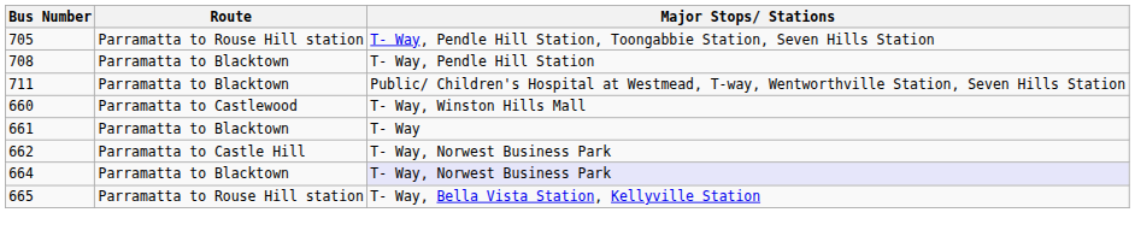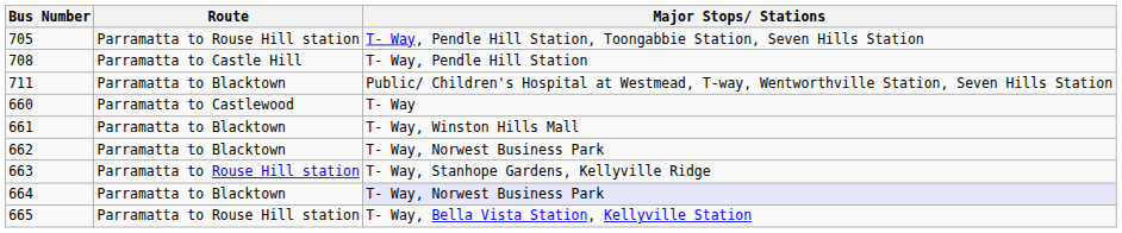 <table class="wikitable">
 <tr>
 <th>Bus Number</th>
 <th>Route</th>
 <th>Major Stops/ Stations</th>
 </tr>
 <tr>
 <td>705</td>
 <td>Parramatta to Rouse Hill station</td>
 <td><a href='#'>T- Way</a>, Pendle Hill Station, Toongabbie Station, Seven Hills Station</td>
 </tr>
 <tr>
 <td>708</td>
-<td>Parramatta to Blacktown</td>
+<td>Parramatta to Castle Hill</td>
 <td>T- Way, Pendle Hill Station</td>
 </tr>
 <tr>
 <td>711</td>
 <td>Parramatta to Blacktown</td>
 <td>Public/ Children's Hospital at Westmead, T-way, Wentworthville Station, Seven Hills Station</td>
 </tr>
 <tr>
 <td>660</td>
 <td>Parramatta to Castlewood</td>
-<td>T- Way, Winston Hills Mall</td>
+<td>T- Way</td>
 </tr>
 <tr>
 <td>661</td>
 <td>Parramatta to Blacktown</td>
-<td>T- Way</td>
+<td>T- Way, Winston Hills Mall</td>
 </tr>
 <tr>
 <td>662</td>
-<td>Parramatta to Castle Hill</td>
+<td>Parramatta to Blacktown</td>
 <td>T- Way, Norwest Business Park</td>
+</tr>
+<tr>
+<td>663</td>
+<td>Parramatta to <a href='#'>Rouse Hill station</a></td>
+<td>T- Way, Stanhope Gardens, Kellyville Ridge</td>
 </tr>
 <tr>
 <td>664</td>
 <td>Parramatta to Blacktown</td>
 <td style="background: lavender;">T- Way, Norwest Business Park</td>
 </tr>
 <tr>
 <td>665</td>
 <td>Parramatta to Rouse Hill station</td>
 <td>T- Way, <a href='#'>Bella Vista Station</a>, <a href='#'>Kellyville Station</a></td>
 </tr>
 </table>
